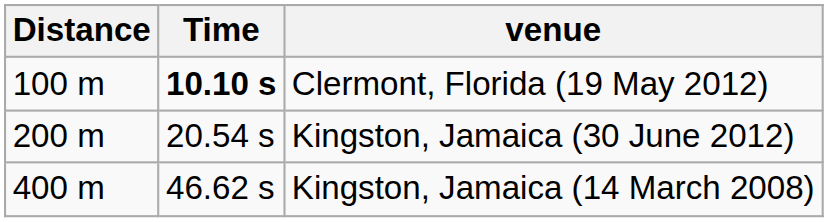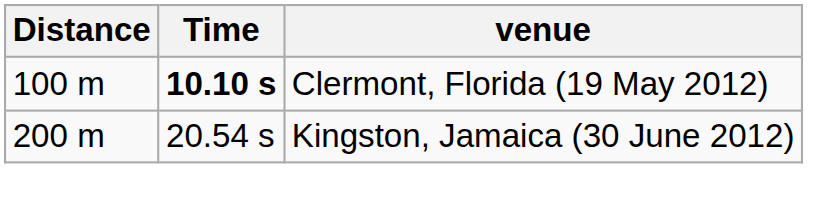 <table class="wikitable">
 <tr>
 <th>Distance</th>
 <th>Time</th>
 <th>venue</th>
 </tr>
 <tr>
 <td>100 m</td>
 <td><strong>10.10 s</strong></td>
 <td>Clermont, Florida (19 May 2012)</td>
 </tr>
 <tr>
 <td>200 m</td>
 <td>20.54 s</td>
 <td>Kingston, Jamaica (30 June 2012)</td>
 </tr>
-<tr>
-<td>400 m</td>
-<td>46.62 s</td>
-<td>Kingston, Jamaica (14 March 2008)</td>
-</tr>
 </table>
